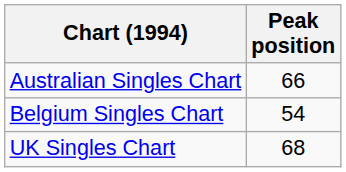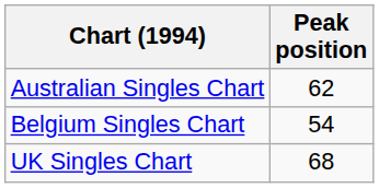 <table class="wikitable sortable">
 <tr>
 <th>Chart (1994)</th>
 <th>Peak<br>position</th>
 </tr>
 <tr>
 <td><a href='#'>Australian Singles Chart</a></td>
-<td style="text-align:center;">66</td>
+<td style="text-align:center;">62</td>
 </tr>
 <tr>
 <td><a href='#'>Belgium Singles Chart</a></td>
 <td style="text-align:center;">54</td>
 </tr>
 <tr>
 <td><a href='#'>UK Singles Chart</a></td>
 <td style="text-align:center;">68</td>
 </tr>
 </table>
